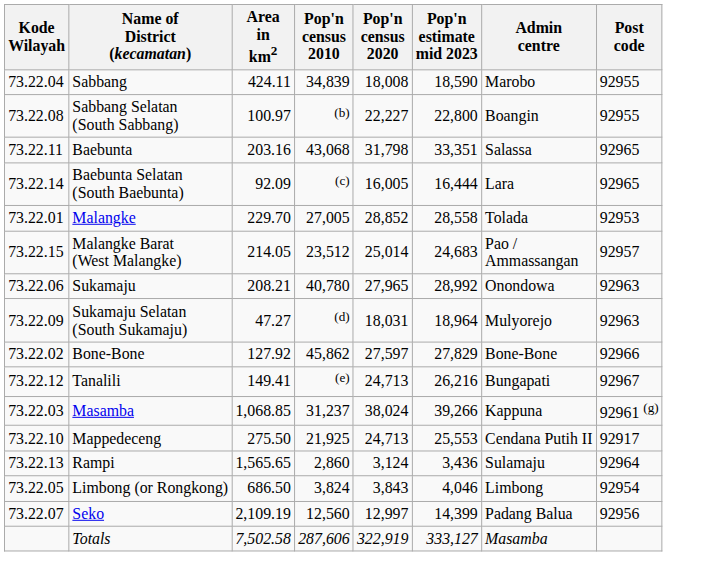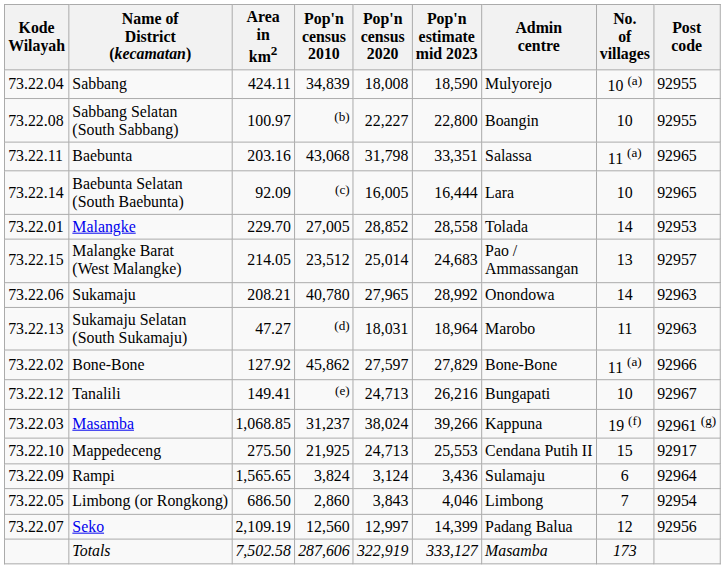 <table class="sortable wikitable">
 <tr>
 <th>Kode <br>Wilayah</th>
 <th>Name of<br>District<br>(<em>kecamatan</em>)</th>
 <th>Area<br>in <br>km<sup>2</sup></th>
 <th>Pop'n<br>census<br>2010</th>
 <th>Pop'n<br>census<br>2020</th>
 <th>Pop'n<br>estimate<br>mid 2023</th>
 <th>Admin<br>centre</th>
+<th>No.<br>of <br>villages</th>
 <th>Post<br>code</th>
 </tr>
 <tr>
 <td>73.22.04</td>
 <td>Sabbang</td>
 <td align="right">424.11</td>
 <td align="right">34,839</td>
 <td align="right">18,008</td>
 <td align="right">18,590</td>
-<td>Marobo</td>
+<td>Mulyorejo</td>
+<td align="center">10 <sup>(a)</sup></td>
 <td>92955</td>
 </tr>
 <tr>
 <td>73.22.08</td>
 <td>Sabbang Selatan<br>(South Sabbang)</td>
 <td align="right">100.97</td>
 <td align="right"><sup>(b)</sup></td>
 <td align="right">22,227</td>
 <td align="right">22,800</td>
 <td>Boangin</td>
+<td align="center">10</td>
 <td>92955</td>
 </tr>
 <tr>
 <td>73.22.11</td>
 <td>Baebunta</td>
 <td align="right">203.16</td>
 <td align="right">43,068</td>
 <td align="right">31,798</td>
 <td align="right">33,351</td>
 <td>Salassa</td>
+<td align="center">11 <sup>(a)</sup></td>
 <td>92965</td>
 </tr>
 <tr>
 <td>73.22.14</td>
 <td>Baebunta Selatan<br>(South Baebunta)</td>
 <td align="right">92.09</td>
 <td align="right"><sup>(c)</sup></td>
 <td align="right">16,005</td>
 <td align="right">16,444</td>
 <td>Lara</td>
+<td align="center">10</td>
 <td>92965</td>
 </tr>
 <tr>
 <td>73.22.01</td>
 <td><a href='#'>Malangke</a></td>
 <td align="right">229.70</td>
 <td align="right">27,005</td>
 <td align="right">28,852</td>
 <td align="right">28,558</td>
 <td>Tolada</td>
+<td align="center">14</td>
 <td>92953</td>
 </tr>
 <tr>
 <td>73.22.15</td>
 <td>Malangke Barat <br>(West Malangke)</td>
 <td align="right">214.05</td>
 <td align="right">23,512</td>
 <td align="right">25,014</td>
 <td align="right">24,683</td>
 <td>Pao /<br>Ammassangan</td>
+<td align="center">13</td>
 <td>92957</td>
 </tr>
 <tr>
 <td>73.22.06</td>
 <td>Sukamaju</td>
 <td align="right">208.21</td>
 <td align="right">40,780</td>
 <td align="right">27,965</td>
 <td align="right">28,992</td>
 <td>Onondowa</td>
+<td align="center">14</td>
 <td>92963</td>
 </tr>
 <tr>
-<td>73.22.09</td>
+<td>73.22.13</td>
 <td>Sukamaju Selatan<br>(South Sukamaju)</td>
 <td align="right">47.27</td>
 <td align="right"><sup>(d)</sup></td>
 <td align="right">18,031</td>
 <td align="right">18,964</td>
-<td>Mulyorejo</td>
+<td>Marobo</td>
+<td align="center">11</td>
 <td>92963</td>
 </tr>
 <tr>
 <td>73.22.02</td>
 <td>Bone-Bone</td>
 <td align="right">127.92</td>
 <td align="right">45,862</td>
 <td align="right">27,597</td>
 <td align="right">27,829</td>
 <td>Bone-Bone</td>
+<td align="center">11 <sup>(a)</sup></td>
 <td>92966</td>
 </tr>
 <tr>
 <td>73.22.12</td>
 <td>Tanalili</td>
 <td align="right">149.41</td>
 <td align="right"><sup>(e)</sup></td>
 <td align="right">24,713</td>
 <td align="right">26,216</td>
 <td>Bungapati</td>
+<td align="center">10</td>
 <td>92967</td>
 </tr>
 <tr>
 <td>73.22.03</td>
 <td><a href='#'>Masamba</a></td>
 <td align="right">1,068.85</td>
 <td align="right">31,237</td>
 <td align="right">38,024</td>
 <td align="right">39,266</td>
 <td>Kappuna</td>
+<td align="center">19 <sup>(f)</sup></td>
 <td>92961 <sup>(g)</sup></td>
 </tr>
 <tr>
 <td>73.22.10</td>
 <td>Mappedeceng</td>
 <td align="right">275.50</td>
 <td align="right">21,925</td>
 <td align="right">24,713</td>
 <td align="right">25,553</td>
 <td>Cendana Putih II</td>
+<td align="center">15</td>
 <td>92917</td>
 </tr>
 <tr>
-<td>73.22.13</td>
+<td>73.22.09</td>
 <td>Rampi</td>
 <td align="right">1,565.65</td>
-<td align="right">2,860</td>
+<td align="right">3,824</td>
 <td align="right">3,124</td>
 <td align="right">3,436</td>
 <td>Sulamaju</td>
+<td align="center">6</td>
 <td>92964</td>
 </tr>
 <tr>
 <td>73.22.05</td>
 <td>Limbong (or Rongkong)</td>
 <td align="right">686.50</td>
-<td align="right">3,824</td>
+<td align="right">2,860</td>
 <td align="right">3,843</td>
 <td align="right">4,046</td>
 <td>Limbong</td>
+<td align="center">7</td>
 <td>92954</td>
 </tr>
 <tr>
 <td>73.22.07</td>
 <td><a href='#'>Seko</a></td>
 <td align="right">2,109.19</td>
 <td align="right">12,560</td>
 <td align="right">12,997</td>
 <td align="right">14,399</td>
 <td>Padang Balua</td>
+<td align="center">12</td>
 <td>92956</td>
 </tr>
 <tr>
 <td></td>
 <td><em>Totals</em></td>
 <td align="right"><em>7,502.58</em></td>
 <td align="right"><em>287,606</em></td>
 <td align="right"><em>322,919</em></td>
 <td align="right"><em>333,127</em></td>
 <td><em>Masamba</em></td>
+<td align="center"><em>173</em></td>
 <td></td>
 </tr>
 </table>
